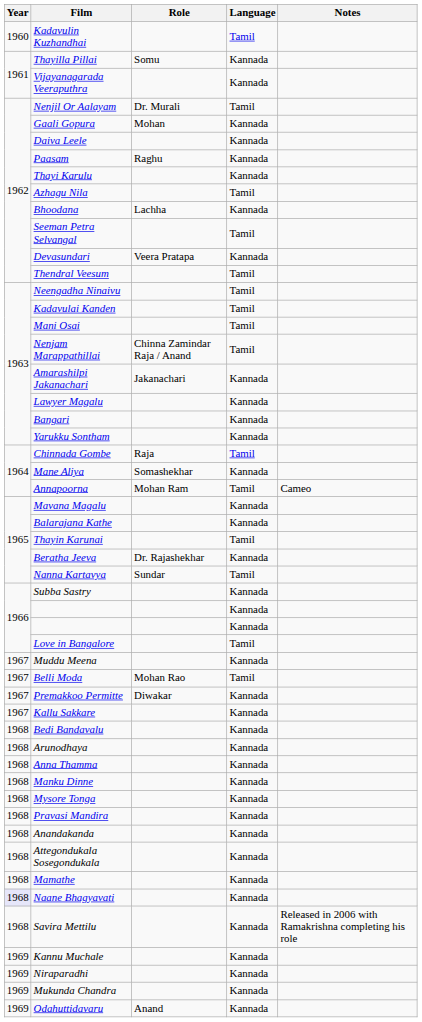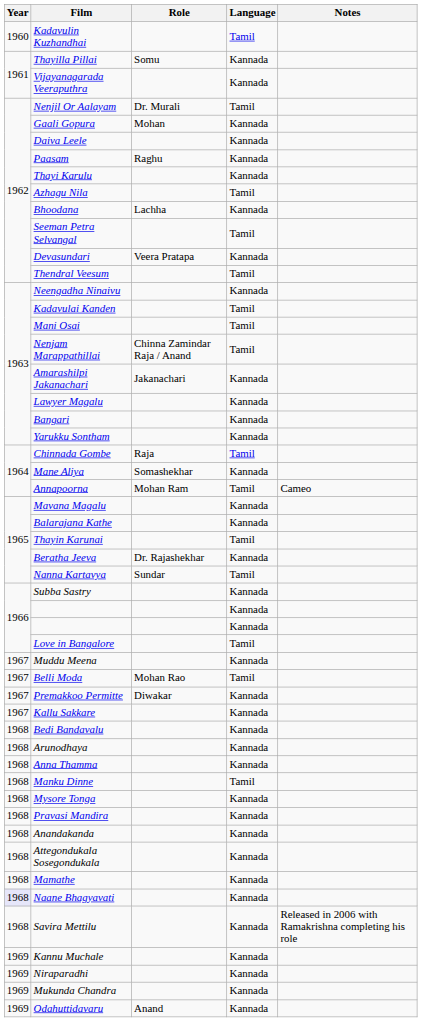 <table class="wikitable sortable">
 <tr>
 <th>Year</th>
 <th>Film</th>
 <th>Role</th>
 <th>Language</th>
 <th>Notes</th>
 </tr>
 <tr>
 <td>1960</td>
 <td><em><a href='#'>Kadavulin Kuzhandhai</a></em></td>
 <td></td>
 <td><a href='#'>Tamil</a></td>
 <td></td>
 </tr>
 <tr>
 <td rowspan="2">1961</td>
 <td><em><a href='#'>Thayilla Pillai</a></em></td>
 <td>Somu</td>
 <td>Kannada</td>
 <td></td>
 </tr>
 <tr>
 <td><em><a href='#'>Vijayanagarada Veeraputhra</a></em></td>
 <td></td>
 <td>Kannada</td>
 <td></td>
 </tr>
 <tr>
 <td rowspan="10">1962</td>
 <td><em><a href='#'>Nenjil Or Aalayam</a></em></td>
 <td>Dr. Murali</td>
 <td>Tamil</td>
 <td></td>
 </tr>
 <tr>
 <td><em><a href='#'>Gaali Gopura</a></em></td>
 <td>Mohan</td>
 <td>Kannada</td>
 <td></td>
 </tr>
 <tr>
 <td><em><a href='#'>Daiva Leele</a></em></td>
 <td></td>
 <td>Kannada</td>
 <td></td>
 </tr>
 <tr>
 <td><em><a href='#'>Paasam</a></em></td>
 <td>Raghu</td>
 <td>Kannada</td>
 <td></td>
 </tr>
 <tr>
 <td><em><a href='#'>Thayi Karulu</a></em></td>
 <td></td>
 <td>Kannada</td>
 <td></td>
 </tr>
 <tr>
 <td><em><a href='#'>Azhagu Nila</a></em></td>
 <td></td>
 <td>Tamil</td>
 <td></td>
 </tr>
 <tr>
 <td><em><a href='#'>Bhoodana</a></em></td>
 <td>Lachha</td>
 <td>Kannada</td>
 <td></td>
 </tr>
 <tr>
 <td><em><a href='#'>Seeman Petra Selvangal</a></em></td>
 <td></td>
 <td>Tamil</td>
 <td></td>
 </tr>
 <tr>
 <td><em><a href='#'>Devasundari</a></em></td>
 <td>Veera Pratapa</td>
 <td>Kannada</td>
 <td></td>
 </tr>
 <tr>
 <td><em><a href='#'>Thendral Veesum</a></em></td>
 <td></td>
 <td>Tamil</td>
 <td></td>
 </tr>
 <tr>
 <td rowspan="8">1963</td>
 <td><em><a href='#'>Neengadha Ninaivu</a></em></td>
 <td></td>
-<td>Tamil</td>
+<td>Kannada</td>
 <td></td>
 </tr>
 <tr>
 <td><em><a href='#'>Kadavulai Kanden</a></em></td>
 <td></td>
 <td>Tamil</td>
 <td></td>
 </tr>
 <tr>
 <td><em><a href='#'>Mani Osai</a></em></td>
 <td></td>
 <td>Tamil</td>
 <td></td>
 </tr>
 <tr>
 <td><em><a href='#'>Nenjam Marappathillai</a></em></td>
 <td>Chinna Zamindar Raja / Anand</td>
 <td>Tamil</td>
 <td></td>
 </tr>
 <tr>
 <td><em><a href='#'>Amarashilpi Jakanachari</a></em></td>
 <td>Jakanachari</td>
 <td>Kannada</td>
 <td></td>
 </tr>
 <tr>
 <td><em><a href='#'>Lawyer Magalu</a></em></td>
 <td></td>
 <td>Kannada</td>
 <td></td>
 </tr>
 <tr>
 <td><em><a href='#'>Bangari</a></em></td>
 <td></td>
 <td>Kannada</td>
 <td></td>
 </tr>
 <tr>
 <td><em><a href='#'>Yarukku Sontham</a></em></td>
 <td></td>
 <td>Kannada</td>
 <td></td>
 </tr>
 <tr>
 <td rowspan="3">1964</td>
 <td><em><a href='#'>Chinnada Gombe</a></em></td>
 <td>Raja</td>
 <td><a href='#'>Tamil</a></td>
 <td></td>
 </tr>
 <tr>
 <td><em><a href='#'>Mane Aliya</a></em></td>
 <td>Somashekhar</td>
 <td>Kannada</td>
 <td></td>
 </tr>
 <tr>
 <td><em><a href='#'>Annapoorna</a></em></td>
 <td>Mohan Ram</td>
 <td>Tamil</td>
 <td>Cameo</td>
 </tr>
 <tr>
 <td rowspan="5">1965</td>
 <td><em><a href='#'>Mavana Magalu</a></em></td>
 <td></td>
 <td>Kannada</td>
 <td></td>
 </tr>
 <tr>
 <td><em><a href='#'>Balarajana Kathe</a></em></td>
 <td></td>
 <td>Kannada</td>
 <td></td>
 </tr>
 <tr>
 <td><em><a href='#'>Thayin Karunai</a></em></td>
 <td></td>
 <td>Tamil</td>
 <td></td>
 </tr>
 <tr>
 <td><em><a href='#'>Beratha Jeeva</a></em></td>
 <td>Dr. Rajashekhar</td>
 <td>Kannada</td>
 <td></td>
 </tr>
 <tr>
 <td><em><a href='#'>Nanna Kartavya</a></em></td>
 <td>Sundar</td>
 <td>Tamil</td>
 <td></td>
 </tr>
 <tr>
 <td rowspan="4">1966</td>
 <td><em>Subba Sastry</em></td>
 <td></td>
 <td>Kannada</td>
 <td></td>
 </tr>
 <tr>
 <td></td>
 <td></td>
 <td>Kannada</td>
 <td></td>
 </tr>
 <tr>
 <td></td>
 <td></td>
 <td>Kannada</td>
 <td></td>
 </tr>
 <tr>
 <td><em><a href='#'>Love in Bangalore</a></em></td>
 <td></td>
 <td>Tamil</td>
 <td></td>
 </tr>
 <tr>
 <td>1967</td>
 <td><em>Muddu Meena</em></td>
 <td></td>
 <td>Kannada</td>
 <td></td>
 </tr>
 <tr>
 <td>1967</td>
 <td><em><a href='#'>Belli Moda</a></em></td>
 <td>Mohan Rao</td>
 <td>Tamil</td>
 <td></td>
 </tr>
 <tr>
 <td>1967</td>
 <td><em><a href='#'>Premakkoo Permitte</a></em></td>
 <td>Diwakar</td>
 <td>Kannada</td>
 <td></td>
 </tr>
 <tr>
 <td>1967</td>
 <td><em><a href='#'>Kallu Sakkare</a></em></td>
 <td></td>
 <td>Kannada</td>
 <td></td>
 </tr>
 <tr>
 <td>1968</td>
 <td><em><a href='#'>Bedi Bandavalu</a></em></td>
 <td></td>
 <td>Kannada</td>
 <td></td>
 </tr>
 <tr>
 <td>1968</td>
 <td><em>Arunodhaya</em></td>
 <td></td>
 <td>Kannada</td>
 <td></td>
 </tr>
 <tr>
 <td>1968</td>
 <td><em><a href='#'>Anna Thamma</a></em></td>
 <td></td>
 <td>Kannada</td>
 <td></td>
 </tr>
 <tr>
 <td>1968</td>
 <td><em><a href='#'>Manku Dinne</a></em></td>
 <td></td>
-<td>Kannada</td>
+<td>Tamil</td>
 <td></td>
 </tr>
 <tr>
 <td>1968</td>
 <td><em><a href='#'>Mysore Tonga</a></em></td>
 <td></td>
 <td>Kannada</td>
 <td></td>
 </tr>
 <tr>
 <td>1968</td>
 <td><em><a href='#'>Pravasi Mandira</a></em></td>
 <td></td>
 <td>Kannada</td>
 <td></td>
 </tr>
 <tr>
 <td>1968</td>
 <td><em>Anandakanda</em></td>
 <td></td>
 <td>Kannada</td>
 <td></td>
 </tr>
 <tr>
 <td>1968</td>
 <td><em>Attegondukala Sosegondukala</em></td>
 <td></td>
 <td>Kannada</td>
 <td></td>
 </tr>
 <tr>
 <td>1968</td>
 <td><em><a href='#'>Mamathe</a></em></td>
 <td></td>
 <td>Kannada</td>
 <td></td>
 </tr>
 <tr>
 <td style="background: lavender;">1968</td>
 <td><em><a href='#'>Naane Bhagyavati</a></em></td>
 <td></td>
 <td>Kannada</td>
 <td></td>
 </tr>
 <tr>
 <td>1968</td>
 <td><em>Savira Mettilu</em></td>
 <td></td>
 <td>Kannada</td>
 <td>Released in 2006 with Ramakrishna completing his role</td>
 </tr>
 <tr>
 <td>1969</td>
 <td><em>Kannu Muchale</em></td>
 <td></td>
 <td>Kannada</td>
 <td></td>
 </tr>
 <tr>
 <td>1969</td>
 <td><em>Niraparadhi</em></td>
 <td></td>
 <td>Kannada</td>
 <td></td>
 </tr>
 <tr>
 <td>1969</td>
 <td><em>Mukunda Chandra</em></td>
 <td></td>
 <td>Kannada</td>
 <td></td>
 </tr>
 <tr>
 <td>1969</td>
 <td><em><a href='#'>Odahuttidavaru</a></em></td>
 <td>Anand</td>
 <td>Kannada</td>
 <td></td>
 </tr>
 </table>
